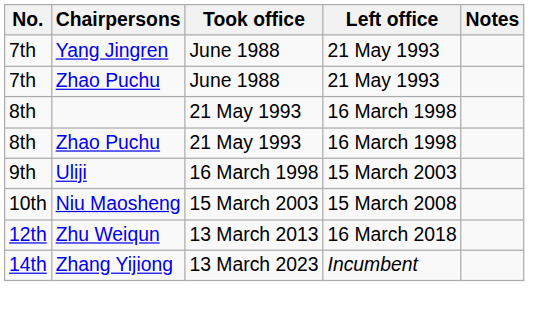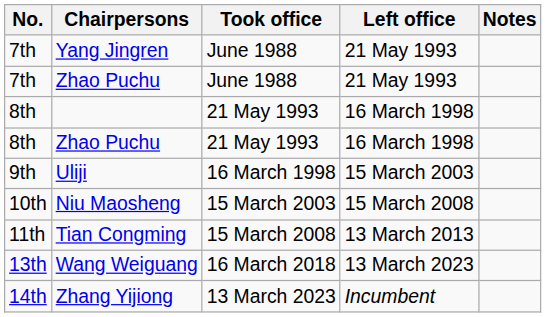 <table class="wikitable">
 <tr>
 <th>No.</th>
 <th>Chairpersons</th>
 <th>Took office</th>
 <th>Left office</th>
 <th>Notes</th>
 </tr>
 <tr>
 <td>7th</td>
 <td><a href='#'>Yang Jingren</a></td>
 <td>June 1988</td>
 <td>21 May 1993</td>
 <td></td>
 </tr>
 <tr>
 <td>7th</td>
 <td><a href='#'>Zhao Puchu</a></td>
 <td>June 1988</td>
 <td>21 May 1993</td>
 <td></td>
 </tr>
 <tr>
 <td>8th</td>
 <td></td>
 <td>21 May 1993</td>
 <td>16 March 1998</td>
 <td></td>
 </tr>
 <tr>
 <td>8th</td>
 <td><a href='#'>Zhao Puchu</a></td>
 <td>21 May 1993</td>
 <td>16 March 1998</td>
 <td></td>
 </tr>
 <tr>
 <td>9th</td>
 <td><a href='#'>Uliji</a></td>
 <td>16 March 1998</td>
 <td>15 March 2003</td>
 <td></td>
 </tr>
 <tr>
 <td>10th</td>
 <td><a href='#'>Niu Maosheng</a></td>
 <td>15 March 2003</td>
 <td>15 March 2008</td>
 <td></td>
 </tr>
 <tr>
-<td><a href='#'>12th</a></td>
-<td><a href='#'>Zhu Weiqun</a></td>
+<td>11th</td>
+<td><a href='#'>Tian Congming</a></td>
+<td>15 March 2008</td>
 <td>13 March 2013</td>
+<td></td>
+</tr>
+<tr>
+<td><a href='#'>13th</a></td>
+<td><a href='#'>Wang Weiguang</a></td>
 <td>16 March 2018</td>
+<td>13 March 2023</td>
 <td></td>
 </tr>
 <tr>
 <td><a href='#'>14th</a></td>
 <td><a href='#'>Zhang Yijiong</a></td>
 <td>13 March 2023</td>
 <td><em>Incumbent</em></td>
 <td></td>
 </tr>
 </table>
